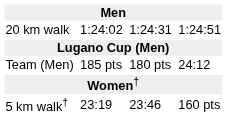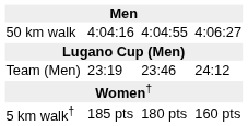 <table>
 <tr>
 <td colspan=7 bgcolor=#eeeeee style=text-align:center;><strong>Men</strong></td>
 </tr>
 <tr>
-<td>20 km walk</td>
+<td>50 km walk</td>
 <td></td>
-<td>1:24:02</td>
+<td>4:04:16</td>
 <td></td>
-<td>1:24:31</td>
+<td>4:04:55</td>
 <td></td>
-<td>1:24:51</td>
+<td>4:06:27</td>
 </tr>
 <tr>
 <td colspan=7 bgcolor=#eeeeee style=text-align:center;><strong>Lugano Cup (Men)</strong></td>
 </tr>
 <tr>
 <td>Team (Men)</td>
 <td></td>
-<td>185 pts</td>
+<td>23:19</td>
 <td></td>
-<td>180 pts</td>
+<td>23:46</td>
 <td></td>
 <td>24:12</td>
 </tr>
 <tr>
 <td colspan=7 bgcolor=#eeeeee style=text-align:center;><strong>Women</strong><sup>†</sup></td>
 </tr>
 <tr>
 <td>5 km walk<sup>†</sup></td>
 <td></td>
-<td>23:19</td>
+<td>185 pts</td>
 <td></td>
-<td>23:46</td>
+<td>180 pts</td>
 <td></td>
 <td>160 pts</td>
 </tr>
 </table>
